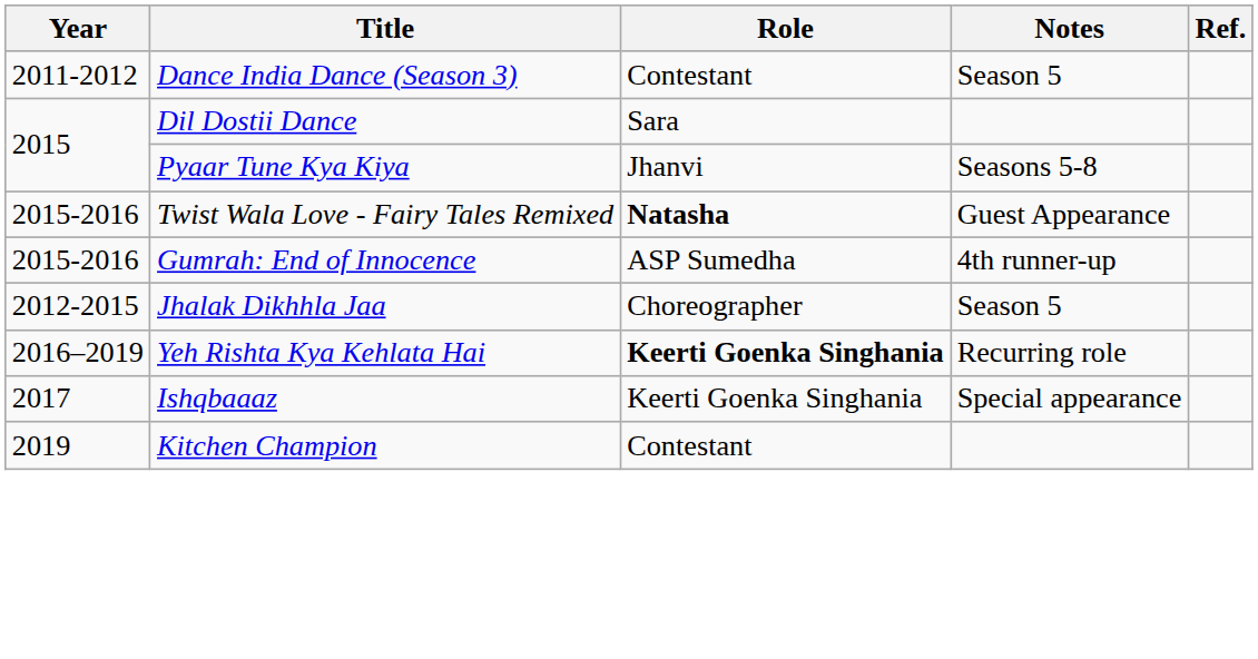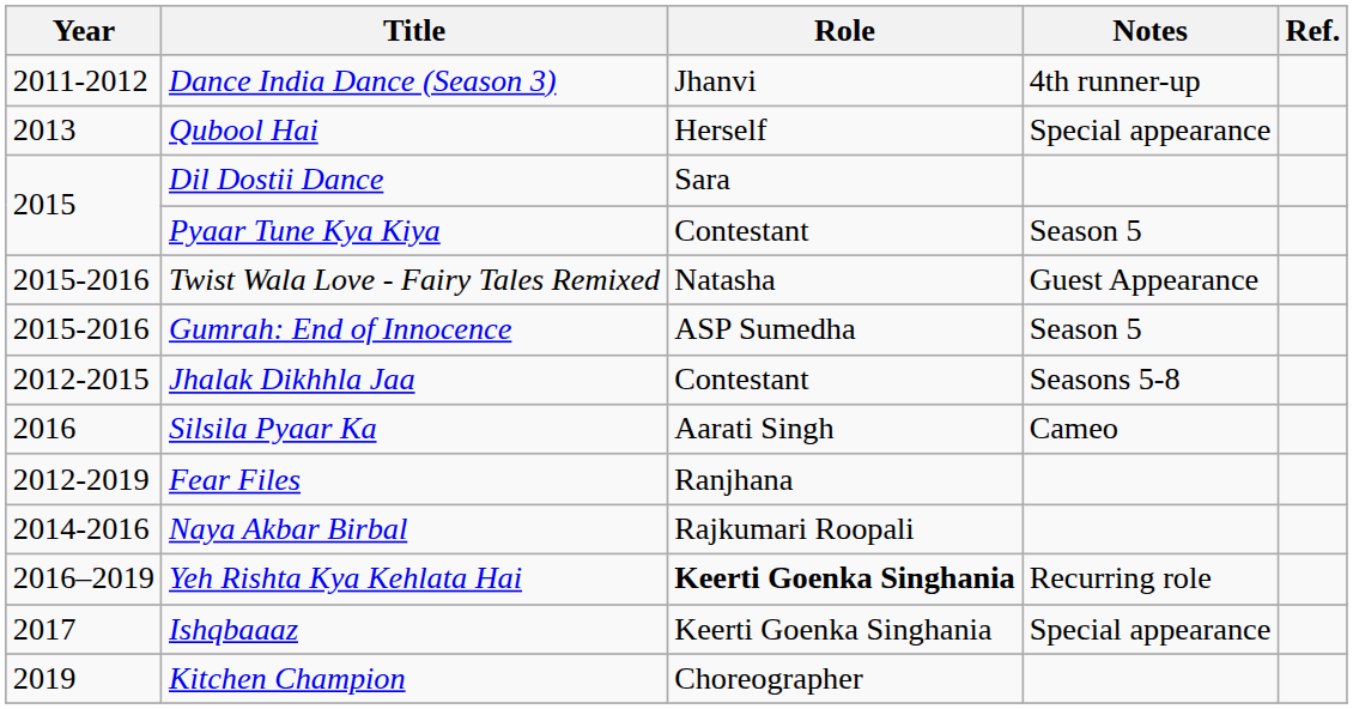 <table class="wikitable">
 <tr>
 <th>Year</th>
 <th>Title</th>
 <th>Role</th>
 <th>Notes</th>
 <th>Ref.</th>
 </tr>
 <tr>
 <td>2011-2012</td>
 <td><a href='#'><em>Dance India Dance (Season 3)</em></a></td>
-<td>Contestant</td>
-<td>Season 5</td>
+<td>Jhanvi</td>
+<td>4th runner-up</td>
+<td></td>
+</tr>
+<tr>
+<td>2013</td>
+<td><em><a href='#'>Qubool Hai</a></em></td>
+<td>Herself</td>
+<td>Special appearance</td>
 <td></td>
 </tr>
 <tr>
 <td rowspan=2>2015</td>
 <td><em><a href='#'>Dil Dostii Dance</a></em></td>
 <td>Sara</td>
 <td></td>
 <td></td>
 </tr>
 <tr>
 <td><em><a href='#'>Pyaar Tune Kya Kiya</a></em></td>
-<td>Jhanvi</td>
-<td>Seasons 5-8</td>
+<td>Contestant</td>
+<td>Season 5</td>
 <td></td>
 </tr>
 <tr>
 <td>2015-2016</td>
 <td><em>Twist Wala Love - Fairy Tales Remixed</em></td>
-<td><strong>Natasha</strong></td>
+<td>Natasha</td>
 <td>Guest Appearance</td>
 <td></td>
 </tr>
 <tr>
 <td>2015-2016</td>
 <td><em><a href='#'>Gumrah: End of Innocence</a></em></td>
 <td>ASP Sumedha</td>
-<td>4th runner-up</td>
+<td>Season 5</td>
 <td></td>
 </tr>
 <tr>
 <td>2012-2015</td>
 <td><em><a href='#'>Jhalak Dikhhla Jaa</a></em></td>
-<td>Choreographer</td>
-<td>Season 5</td>
+<td>Contestant</td>
+<td>Seasons 5-8</td>
+<td></td>
+</tr>
+<tr>
+<td>2016</td>
+<td><em><a href='#'>Silsila Pyaar Ka</a></em></td>
+<td>Aarati Singh</td>
+<td>Cameo</td>
+<td></td>
+</tr>
+<tr>
+<td>2012-2019</td>
+<td><a href='#'><em>Fear Files</em></a></td>
+<td>Ranjhana</td>
+<td></td>
+<td></td>
+</tr>
+<tr>
+<td>2014-2016</td>
+<td><a href='#'><em>Naya Akbar Birbal</em></a></td>
+<td>Rajkumari Roopali</td>
+<td></td>
 <td></td>
 </tr>
 <tr>
 <td>2016–2019</td>
 <td><em><a href='#'>Yeh Rishta Kya Kehlata Hai</a></em></td>
 <td><strong>Keerti Goenka Singhania</strong></td>
 <td>Recurring role</td>
 <td></td>
 </tr>
 <tr>
 <td>2017</td>
 <td><em><a href='#'>Ishqbaaaz</a></em></td>
 <td>Keerti Goenka Singhania</td>
 <td>Special appearance</td>
 <td></td>
 </tr>
 <tr>
 <td>2019</td>
 <td><em><a href='#'>Kitchen Champion</a></em></td>
-<td>Contestant</td>
+<td>Choreographer</td>
 <td></td>
 <td></td>
 </tr>
 </table>
